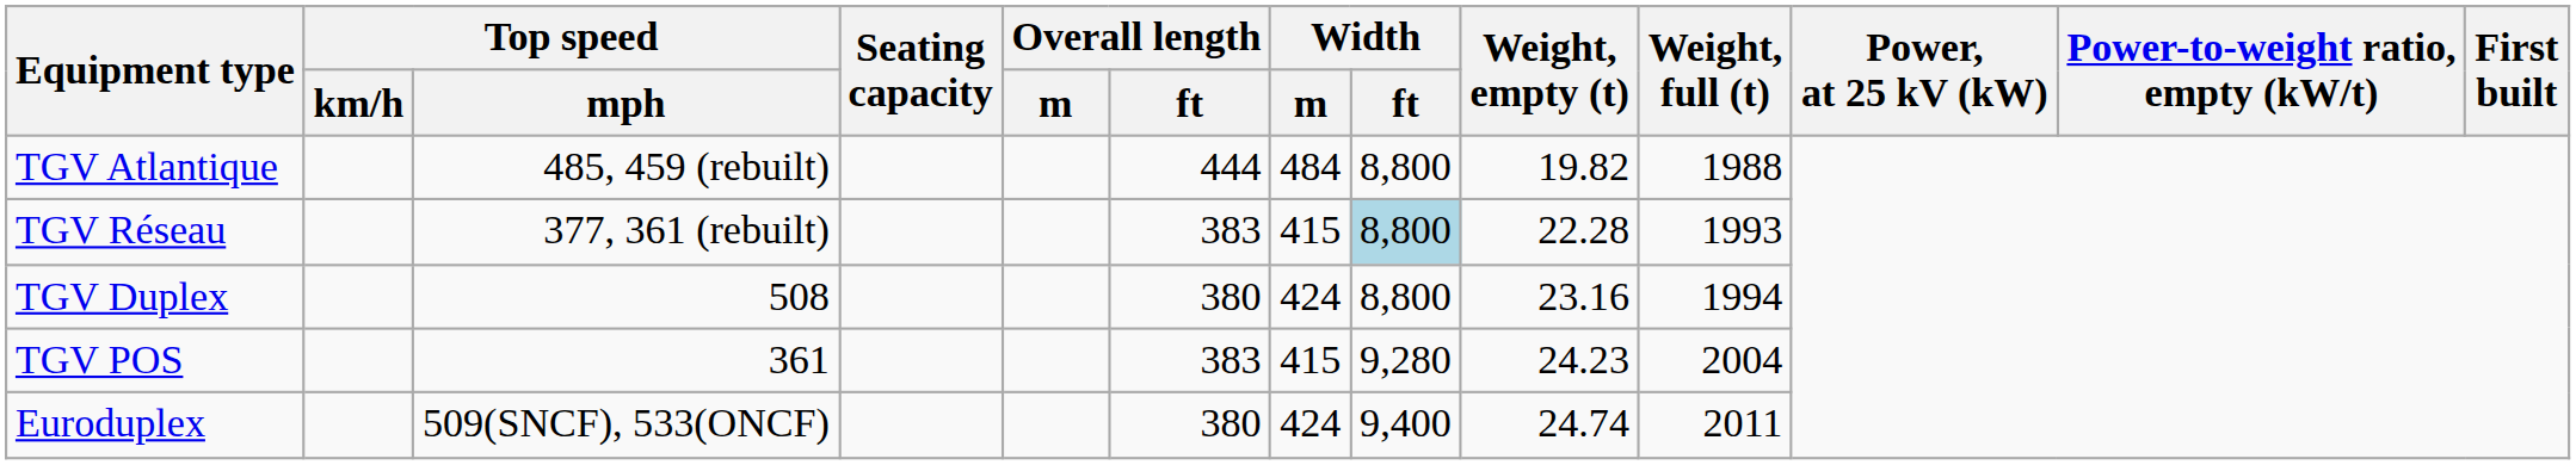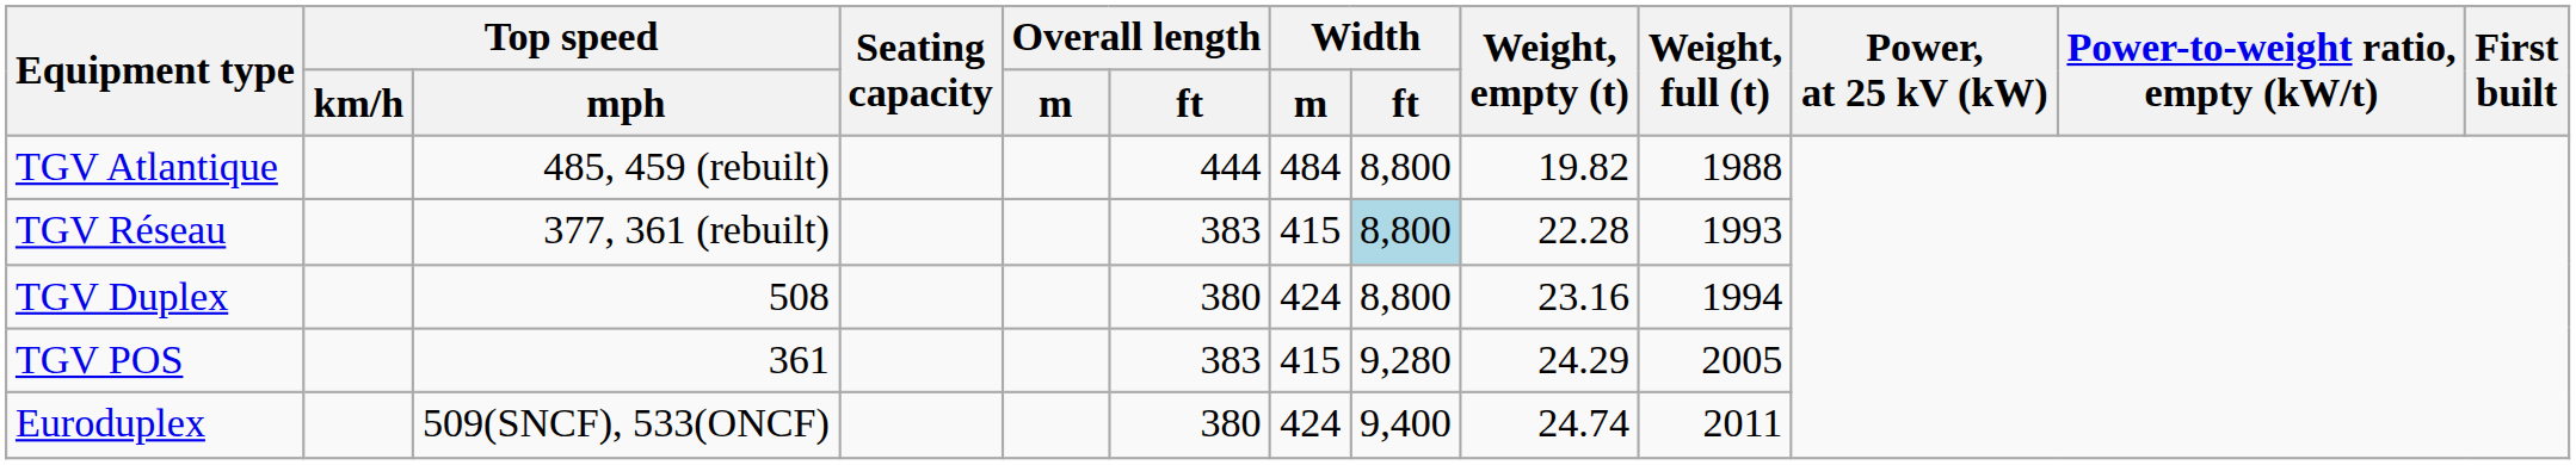 <table class="wikitable">
 <tr>
 <th rowspan="2">Equipment type</th>
 <th colspan="2">Top speed</th>
 <th rowspan="2">Seating <br>capacity</th>
 <th colspan="2">Overall length</th>
 <th colspan="2">Width</th>
 <th rowspan="2">Weight, <br>empty (t)</th>
 <th rowspan="2">Weight, <br>full (t)</th>
 <th rowspan="2">Power, <br>at 25 kV (kW)</th>
 <th rowspan="2"><a href='#'>Power-to-weight</a> ratio, <br>empty (kW/t)</th>
 <th rowspan="2">First <br>built</th>
 </tr>
 <tr>
 <th>km/h</th>
 <th>mph</th>
 <th>m</th>
 <th>ft</th>
 <th>m</th>
 <th>ft</th>
 </tr>
 <tr>
 <td><a href='#'>TGV Atlantique</a></td>
 <td></td>
 <td align="right">485, 459 (rebuilt)</td>
 <td></td>
 <td></td>
 <td align="right">444</td>
 <td align="right">484</td>
 <td align="right">8,800</td>
 <td align="right">19.82</td>
 <td align="right">1988</td>
 </tr>
 <tr>
 <td><a href='#'>TGV Réseau</a></td>
 <td></td>
 <td align="right">377, 361 (rebuilt)</td>
 <td></td>
 <td></td>
 <td align="right">383</td>
 <td align="right">415</td>
 <td align="right" style="background: lightblue;">8,800</td>
 <td align="right">22.28</td>
 <td align="right">1993</td>
 </tr>
 <tr>
 <td><a href='#'>TGV Duplex</a></td>
 <td></td>
 <td align="right">508</td>
 <td></td>
 <td></td>
 <td align="right">380</td>
 <td align="right">424</td>
 <td align="right">8,800</td>
 <td align="right">23.16</td>
 <td align="right">1994</td>
 </tr>
 <tr>
 <td><a href='#'>TGV POS</a></td>
 <td></td>
 <td align="right">361</td>
 <td></td>
 <td></td>
 <td align="right">383</td>
 <td align="right">415</td>
 <td align="right">9,280</td>
-<td align="right">24.23</td>
-<td align="right">2004</td>
+<td align="right">24.29</td>
+<td align="right">2005</td>
 </tr>
 <tr>
 <td><a href='#'>Euroduplex</a></td>
 <td></td>
 <td align="right">509(SNCF), 533(ONCF)</td>
 <td></td>
 <td></td>
 <td align="right">380</td>
 <td align="right">424</td>
 <td align="right">9,400</td>
 <td align="right">24.74</td>
 <td align="right">2011</td>
 </tr>
 </table>
